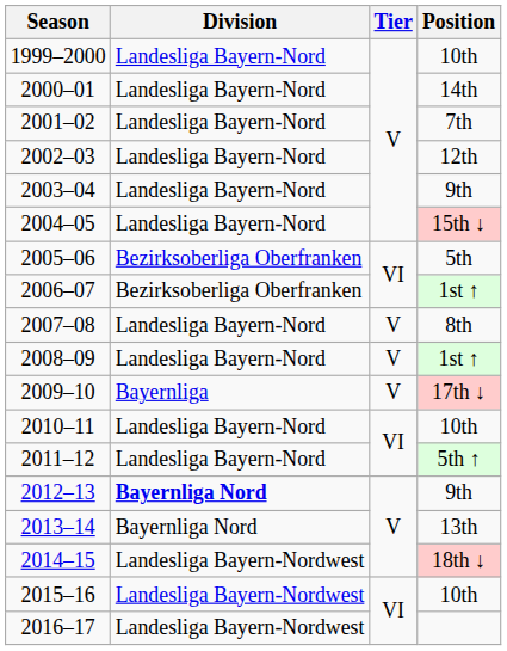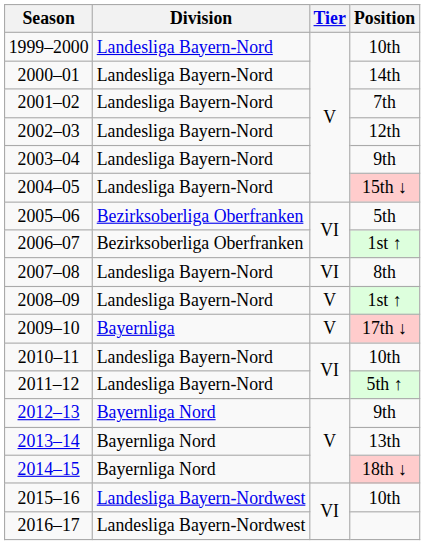 <table class="wikitable">
 <tr>
 <th>Season</th>
 <th>Division</th>
 <th><a href='#'>Tier</a></th>
 <th>Position</th>
 </tr>
 <tr align="center">
 <td>1999–2000</td>
 <td align="left"><a href='#'>Landesliga Bayern-Nord</a></td>
 <td rowspan=6>V</td>
 <td>10th</td>
 </tr>
 <tr align="center">
 <td>2000–01</td>
 <td align="left">Landesliga Bayern-Nord</td>
 <td>14th</td>
 </tr>
 <tr align="center">
 <td>2001–02</td>
 <td align="left">Landesliga Bayern-Nord</td>
 <td>7th</td>
 </tr>
 <tr align="center">
 <td>2002–03</td>
 <td align="left">Landesliga Bayern-Nord</td>
 <td>12th</td>
 </tr>
 <tr align="center">
 <td>2003–04</td>
 <td align="left">Landesliga Bayern-Nord</td>
 <td>9th</td>
 </tr>
 <tr align="center">
 <td>2004–05</td>
 <td align="left">Landesliga Bayern-Nord</td>
 <td style="background:#ffcccc">15th ↓</td>
 </tr>
 <tr align="center">
 <td>2005–06</td>
 <td align="left"><a href='#'>Bezirksoberliga Oberfranken</a></td>
 <td rowspan=2>VI</td>
 <td>5th</td>
 </tr>
 <tr align="center">
 <td>2006–07</td>
 <td align="left">Bezirksoberliga Oberfranken</td>
 <td style="background:#ddffdd">1st ↑</td>
 </tr>
 <tr align="center">
 <td>2007–08</td>
 <td align="left">Landesliga Bayern-Nord</td>
-<td>V</td>
+<td>VI</td>
 <td>8th</td>
 </tr>
 <tr align="center">
 <td>2008–09</td>
 <td align="left">Landesliga Bayern-Nord</td>
 <td>V</td>
 <td style="background:#ddffdd">1st ↑</td>
 </tr>
 <tr align="center">
 <td>2009–10</td>
 <td align="left"><a href='#'>Bayernliga</a></td>
 <td>V</td>
 <td style="background:#ffcccc">17th ↓</td>
 </tr>
 <tr align="center">
 <td>2010–11</td>
 <td align="left">Landesliga Bayern-Nord</td>
 <td rowspan=2>VI</td>
 <td>10th</td>
 </tr>
 <tr align="center">
 <td>2011–12</td>
 <td align="left">Landesliga Bayern-Nord</td>
 <td style="background:#ddffdd">5th ↑</td>
 </tr>
 <tr align="center">
 <td><a href='#'>2012–13</a></td>
-<td align="left"><strong><a href='#'>Bayernliga Nord</a></strong></td>
+<td align="left"><a href='#'>Bayernliga Nord</a></td>
 <td rowspan=3>V</td>
 <td>9th</td>
 </tr>
 <tr align="center">
 <td><a href='#'>2013–14</a></td>
 <td align="left">Bayernliga Nord</td>
 <td>13th</td>
 </tr>
 <tr align="center">
 <td><a href='#'>2014–15</a></td>
-<td align="left">Landesliga Bayern-Nordwest</td>
+<td align="left">Bayernliga Nord</td>
 <td style="background:#ffcccc">18th ↓</td>
 </tr>
 <tr align="center">
 <td>2015–16</td>
 <td align="left"><a href='#'>Landesliga Bayern-Nordwest</a></td>
 <td rowspan=2>VI</td>
 <td>10th</td>
 </tr>
 <tr align="center">
 <td>2016–17</td>
 <td align="left">Landesliga Bayern-Nordwest</td>
 <td></td>
 </tr>
 </table>
